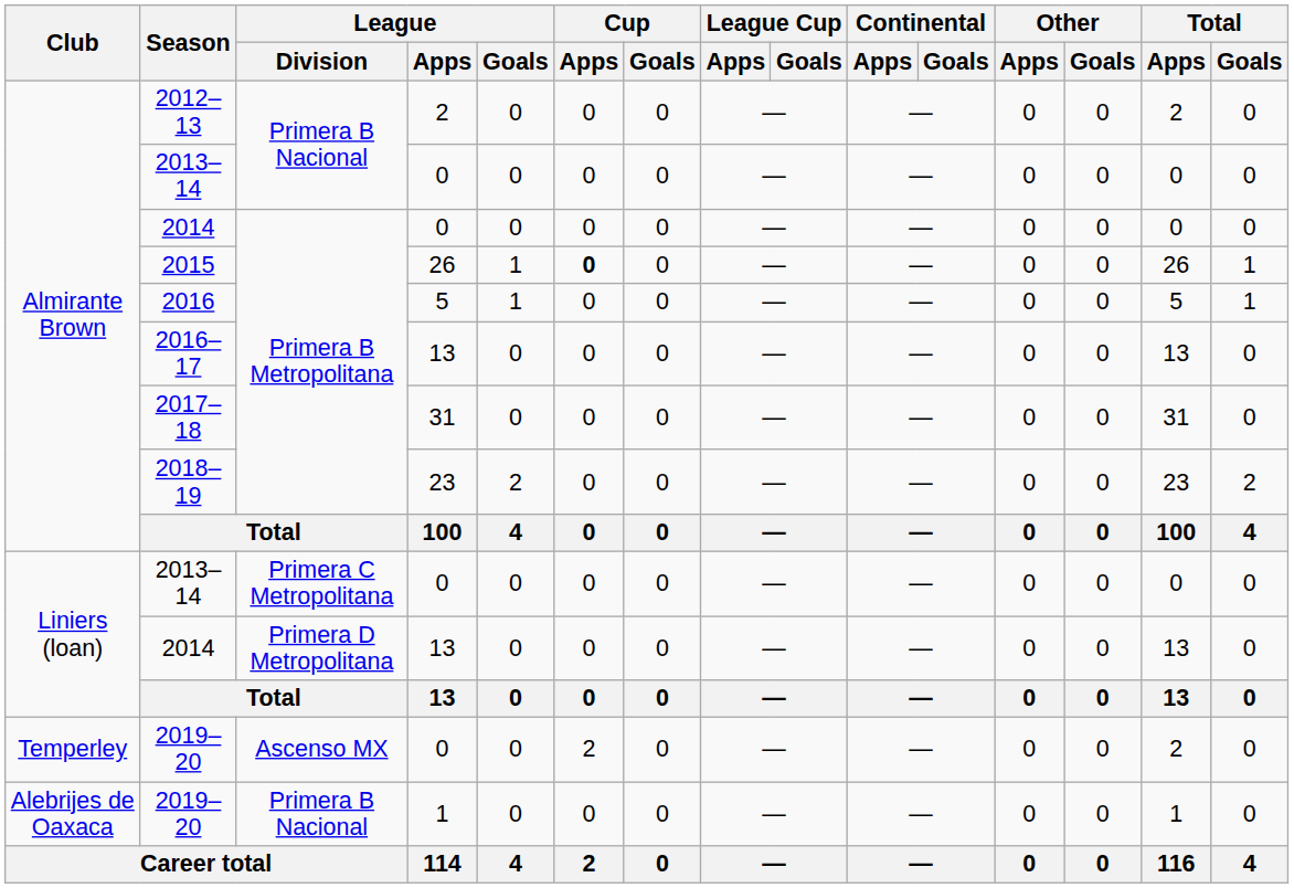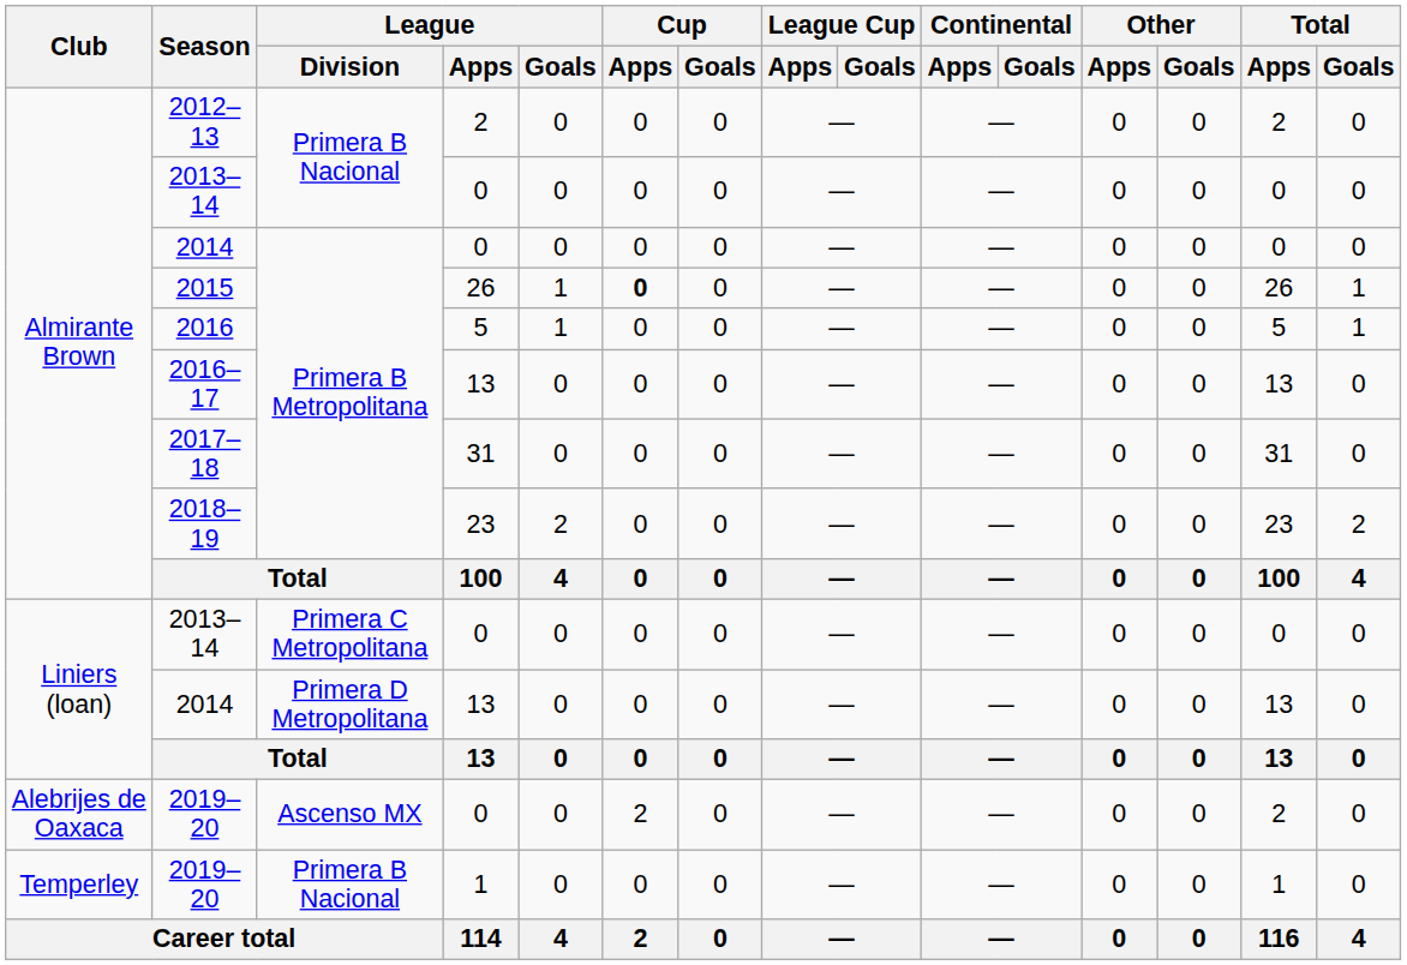 <table class="wikitable" style="text-align:center">
 <tr>
 <th rowspan="2">Club</th>
 <th rowspan="2">Season</th>
 <th colspan="3">League</th>
 <th colspan="2">Cup</th>
 <th colspan="2">League Cup</th>
 <th colspan="2">Continental</th>
 <th colspan="2">Other</th>
 <th colspan="2">Total</th>
 </tr>
 <tr>
 <th>Division</th>
 <th>Apps</th>
 <th>Goals</th>
 <th>Apps</th>
 <th>Goals</th>
 <th>Apps</th>
 <th>Goals</th>
 <th>Apps</th>
 <th>Goals</th>
 <th>Apps</th>
 <th>Goals</th>
 <th>Apps</th>
 <th>Goals</th>
 </tr>
 <tr>
 <td rowspan="9"><a href='#'>Almirante Brown</a></td>
 <td><a href='#'>2012–13</a></td>
 <td rowspan="2"><a href='#'>Primera B Nacional</a></td>
 <td>2</td>
 <td>0</td>
 <td>0</td>
 <td>0</td>
 <td colspan="2">—</td>
 <td colspan="2">—</td>
 <td>0</td>
 <td>0</td>
 <td>2</td>
 <td>0</td>
 </tr>
 <tr>
 <td><a href='#'>2013–14</a></td>
 <td>0</td>
 <td>0</td>
 <td>0</td>
 <td>0</td>
 <td colspan="2">—</td>
 <td colspan="2">—</td>
 <td>0</td>
 <td>0</td>
 <td>0</td>
 <td>0</td>
 </tr>
 <tr>
 <td><a href='#'>2014</a></td>
 <td rowspan="6"><a href='#'>Primera B Metropolitana</a></td>
 <td>0</td>
 <td>0</td>
 <td>0</td>
 <td>0</td>
 <td colspan="2">—</td>
 <td colspan="2">—</td>
 <td>0</td>
 <td>0</td>
 <td>0</td>
 <td>0</td>
 </tr>
 <tr>
 <td><a href='#'>2015</a></td>
 <td>26</td>
 <td>1</td>
 <td><strong>0</strong></td>
 <td>0</td>
 <td colspan="2">—</td>
 <td colspan="2">—</td>
 <td>0</td>
 <td>0</td>
 <td>26</td>
 <td>1</td>
 </tr>
 <tr>
 <td><a href='#'>2016</a></td>
 <td>5</td>
 <td>1</td>
 <td>0</td>
 <td>0</td>
 <td colspan="2">—</td>
 <td colspan="2">—</td>
 <td>0</td>
 <td>0</td>
 <td>5</td>
 <td>1</td>
 </tr>
 <tr>
 <td><a href='#'>2016–17</a></td>
 <td>13</td>
 <td>0</td>
 <td>0</td>
 <td>0</td>
 <td colspan="2">—</td>
 <td colspan="2">—</td>
 <td>0</td>
 <td>0</td>
 <td>13</td>
 <td>0</td>
 </tr>
 <tr>
 <td><a href='#'>2017–18</a></td>
 <td>31</td>
 <td>0</td>
 <td>0</td>
 <td>0</td>
 <td colspan="2">—</td>
 <td colspan="2">—</td>
 <td>0</td>
 <td>0</td>
 <td>31</td>
 <td>0</td>
 </tr>
 <tr>
 <td><a href='#'>2018–19</a></td>
 <td>23</td>
 <td>2</td>
 <td>0</td>
 <td>0</td>
 <td colspan="2">—</td>
 <td colspan="2">—</td>
 <td>0</td>
 <td>0</td>
 <td>23</td>
 <td>2</td>
 </tr>
 <tr>
 <th colspan="2">Total</th>
 <th>100</th>
 <th>4</th>
 <th>0</th>
 <th>0</th>
 <th colspan="2">—</th>
 <th colspan="2">—</th>
 <th>0</th>
 <th>0</th>
 <th>100</th>
 <th>4</th>
 </tr>
 <tr>
 <td rowspan="3"><a href='#'>Liniers</a> (loan)</td>
 <td>2013–14</td>
 <td rowspan="1"><a href='#'>Primera C Metropolitana</a></td>
 <td>0</td>
 <td>0</td>
 <td>0</td>
 <td>0</td>
 <td colspan="2">—</td>
 <td colspan="2">—</td>
 <td>0</td>
 <td>0</td>
 <td>0</td>
 <td>0</td>
 </tr>
 <tr>
 <td>2014</td>
 <td rowspan="1"><a href='#'>Primera D Metropolitana</a></td>
 <td>13</td>
 <td>0</td>
 <td>0</td>
 <td>0</td>
 <td colspan="2">—</td>
 <td colspan="2">—</td>
 <td>0</td>
 <td>0</td>
 <td>13</td>
 <td>0</td>
 </tr>
 <tr>
 <th colspan="2">Total</th>
 <th>13</th>
 <th>0</th>
 <th>0</th>
 <th>0</th>
 <th colspan="2">—</th>
 <th colspan="2">—</th>
 <th>0</th>
 <th>0</th>
 <th>13</th>
 <th>0</th>
 </tr>
 <tr>
-<td rowspan="1"><a href='#'>Temperley</a></td>
+<td rowspan="1"><a href='#'>Alebrijes de Oaxaca</a></td>
 <td><a href='#'>2019–20</a></td>
 <td rowspan="1"><a href='#'>Ascenso MX</a></td>
 <td>0</td>
 <td>0</td>
 <td>2</td>
 <td>0</td>
 <td colspan="2">—</td>
 <td colspan="2">—</td>
 <td>0</td>
 <td>0</td>
 <td>2</td>
 <td>0</td>
 </tr>
 <tr>
-<td rowspan="1"><a href='#'>Alebrijes de Oaxaca</a></td>
+<td rowspan="1"><a href='#'>Temperley</a></td>
 <td><a href='#'>2019–20</a></td>
 <td rowspan="1"><a href='#'>Primera B Nacional</a></td>
 <td>1</td>
 <td>0</td>
 <td>0</td>
 <td>0</td>
 <td colspan="2">—</td>
 <td colspan="2">—</td>
 <td>0</td>
 <td>0</td>
 <td>1</td>
 <td>0</td>
 </tr>
 <tr>
 <th colspan="3">Career total</th>
 <th>114</th>
 <th>4</th>
 <th>2</th>
 <th>0</th>
 <th colspan="2">—</th>
 <th colspan="2">—</th>
 <th>0</th>
 <th>0</th>
 <th>116</th>
 <th>4</th>
 </tr>
 </table>
